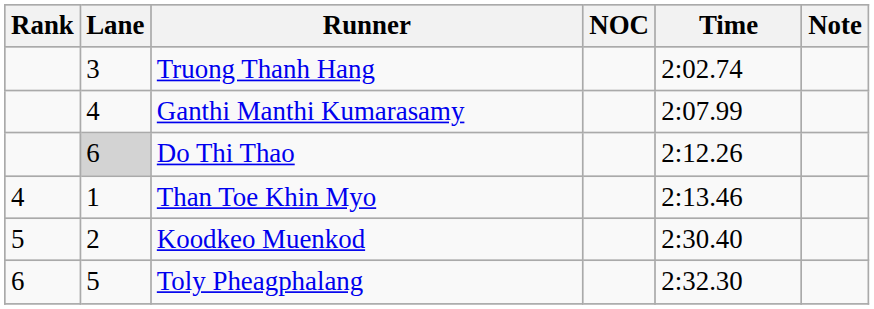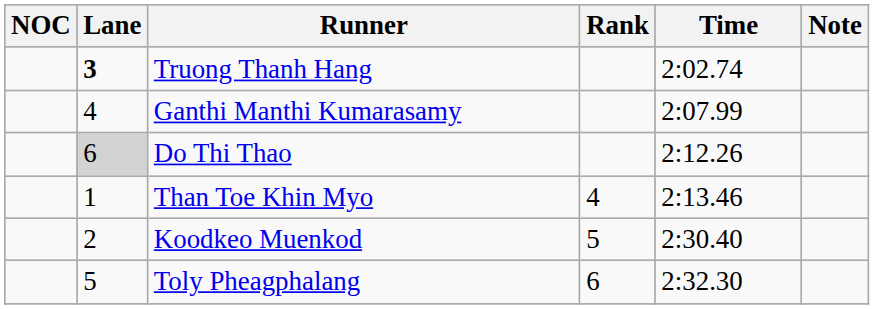 <table class="wikitable sortable" style="text-align:Left">
 <tr>
-<th width=10>Rank</th>
+<th width=10>NOC</th>
 <th width=10>Lane</th>
 <th width=250>Runner</th>
-<th width=10>NOC</th>
+<th width=10>Rank</th>
 <th width=80>Time</th>
 <th width=10>Note</th>
 </tr>
 <tr>
 <td></td>
-<td>3</td>
+<td><strong>3</strong></td>
 <td><a href='#'>Truong Thanh Hang</a></td>
 <td></td>
 <td>2:02.74</td>
 <td></td>
 </tr>
 <tr>
 <td></td>
 <td>4</td>
 <td><a href='#'>Ganthi Manthi Kumarasamy</a></td>
 <td></td>
 <td>2:07.99</td>
 <td></td>
 </tr>
 <tr>
 <td></td>
 <td style="background: lightgrey;">6</td>
 <td><a href='#'>Do Thi Thao</a></td>
 <td></td>
 <td>2:12.26</td>
 <td></td>
 </tr>
 <tr>
-<td>4</td>
+<td></td>
 <td>1</td>
 <td><a href='#'>Than Toe Khin Myo</a></td>
-<td></td>
+<td>4</td>
 <td>2:13.46</td>
 <td></td>
 </tr>
 <tr>
-<td>5</td>
+<td></td>
 <td>2</td>
 <td><a href='#'>Koodkeo Muenkod</a></td>
-<td></td>
+<td>5</td>
 <td>2:30.40</td>
 <td></td>
 </tr>
 <tr>
-<td>6</td>
+<td></td>
 <td>5</td>
 <td><a href='#'>Toly Pheagphalang</a></td>
-<td></td>
+<td>6</td>
 <td>2:32.30</td>
 <td></td>
 </tr>
 </table>
